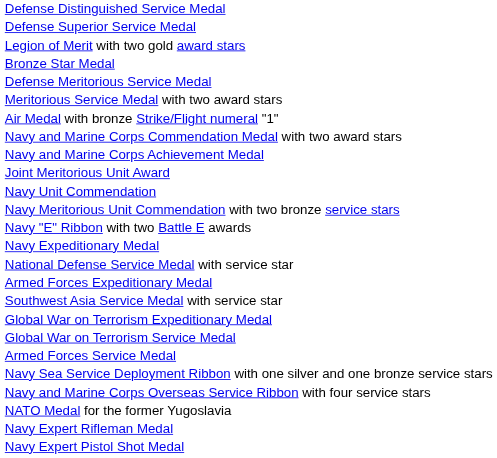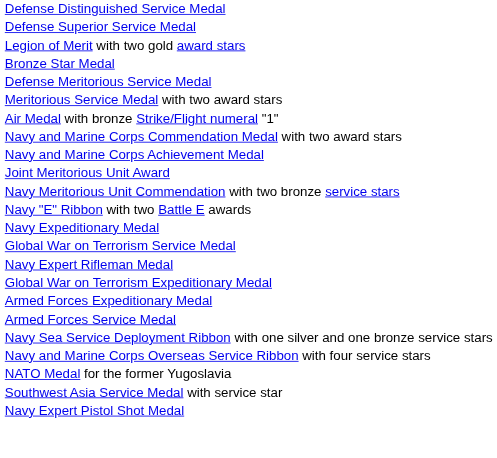 <table>
 <tr>
 <td></td>
 <td><a href='#'>Defense Distinguished Service Medal</a></td>
 </tr>
 <tr>
 <td></td>
 <td><a href='#'>Defense Superior Service Medal</a></td>
 </tr>
 <tr>
 <td><span></span><span></span></td>
 <td><a href='#'>Legion of Merit</a> with two gold <a href='#'>award stars</a></td>
 </tr>
 <tr>
 <td></td>
 <td><a href='#'>Bronze Star Medal</a></td>
 </tr>
 <tr>
 <td></td>
 <td><a href='#'>Defense Meritorious Service Medal</a></td>
 </tr>
 <tr>
 <td><span></span><span></span></td>
 <td><a href='#'>Meritorious Service Medal</a> with two award stars</td>
 </tr>
 <tr>
 <td><span></span></td>
 <td><a href='#'>Air Medal</a> with bronze <a href='#'>Strike/Flight numeral</a> "1"</td>
 </tr>
 <tr>
 <td><span></span><span></span></td>
 <td><a href='#'>Navy and Marine Corps Commendation Medal</a> with two award stars</td>
 </tr>
 <tr>
 <td></td>
 <td><a href='#'>Navy and Marine Corps Achievement Medal</a></td>
 </tr>
 <tr>
 <td></td>
 <td><a href='#'>Joint Meritorious Unit Award</a></td>
 </tr>
 <tr>
-<td></td>
-<td><a href='#'>Navy Unit Commendation</a></td>
-</tr>
-<tr>
 <td><span></span><span></span></td>
 <td><a href='#'>Navy Meritorious Unit Commendation</a> with two bronze <a href='#'>service stars</a></td>
 </tr>
 <tr>
 <td></td>
 <td><a href='#'>Navy "E" Ribbon</a> with two <a href='#'>Battle E</a> awards</td>
 </tr>
 <tr>
 <td></td>
 <td><a href='#'>Navy Expeditionary Medal</a></td>
 </tr>
 <tr>
 <td></td>
-<td><a href='#'>National Defense Service Medal</a> with service star</td>
+<td><a href='#'>Global War on Terrorism Service Medal</a></td>
 </tr>
 <tr>
 <td></td>
-<td><a href='#'>Armed Forces Expeditionary Medal</a></td>
-</tr>
-<tr>
-<td></td>
-<td><a href='#'>Southwest Asia Service Medal</a> with service star</td>
+<td><a href='#'>Navy Expert Rifleman Medal</a></td>
 </tr>
 <tr>
 <td></td>
 <td><a href='#'>Global War on Terrorism Expeditionary Medal</a></td>
 </tr>
 <tr>
 <td></td>
-<td><a href='#'>Global War on Terrorism Service Medal</a></td>
+<td><a href='#'>Armed Forces Expeditionary Medal</a></td>
 </tr>
 <tr>
 <td></td>
 <td><a href='#'>Armed Forces Service Medal</a></td>
 </tr>
 <tr>
 <td><span></span><span></span></td>
 <td><a href='#'>Navy Sea Service Deployment Ribbon</a> with one silver and one bronze service stars</td>
 </tr>
 <tr>
 <td><span></span><span></span><span></span><span></span></td>
 <td><a href='#'>Navy and Marine Corps Overseas Service Ribbon</a> with four service stars</td>
 </tr>
 <tr>
 <td></td>
 <td><a href='#'>NATO Medal</a> for the former Yugoslavia</td>
 </tr>
 <tr>
 <td></td>
-<td><a href='#'>Navy Expert Rifleman Medal</a></td>
+<td><a href='#'>Southwest Asia Service Medal</a> with service star</td>
 </tr>
 <tr>
 <td></td>
 <td><a href='#'>Navy Expert Pistol Shot Medal</a></td>
 </tr>
 </table>
